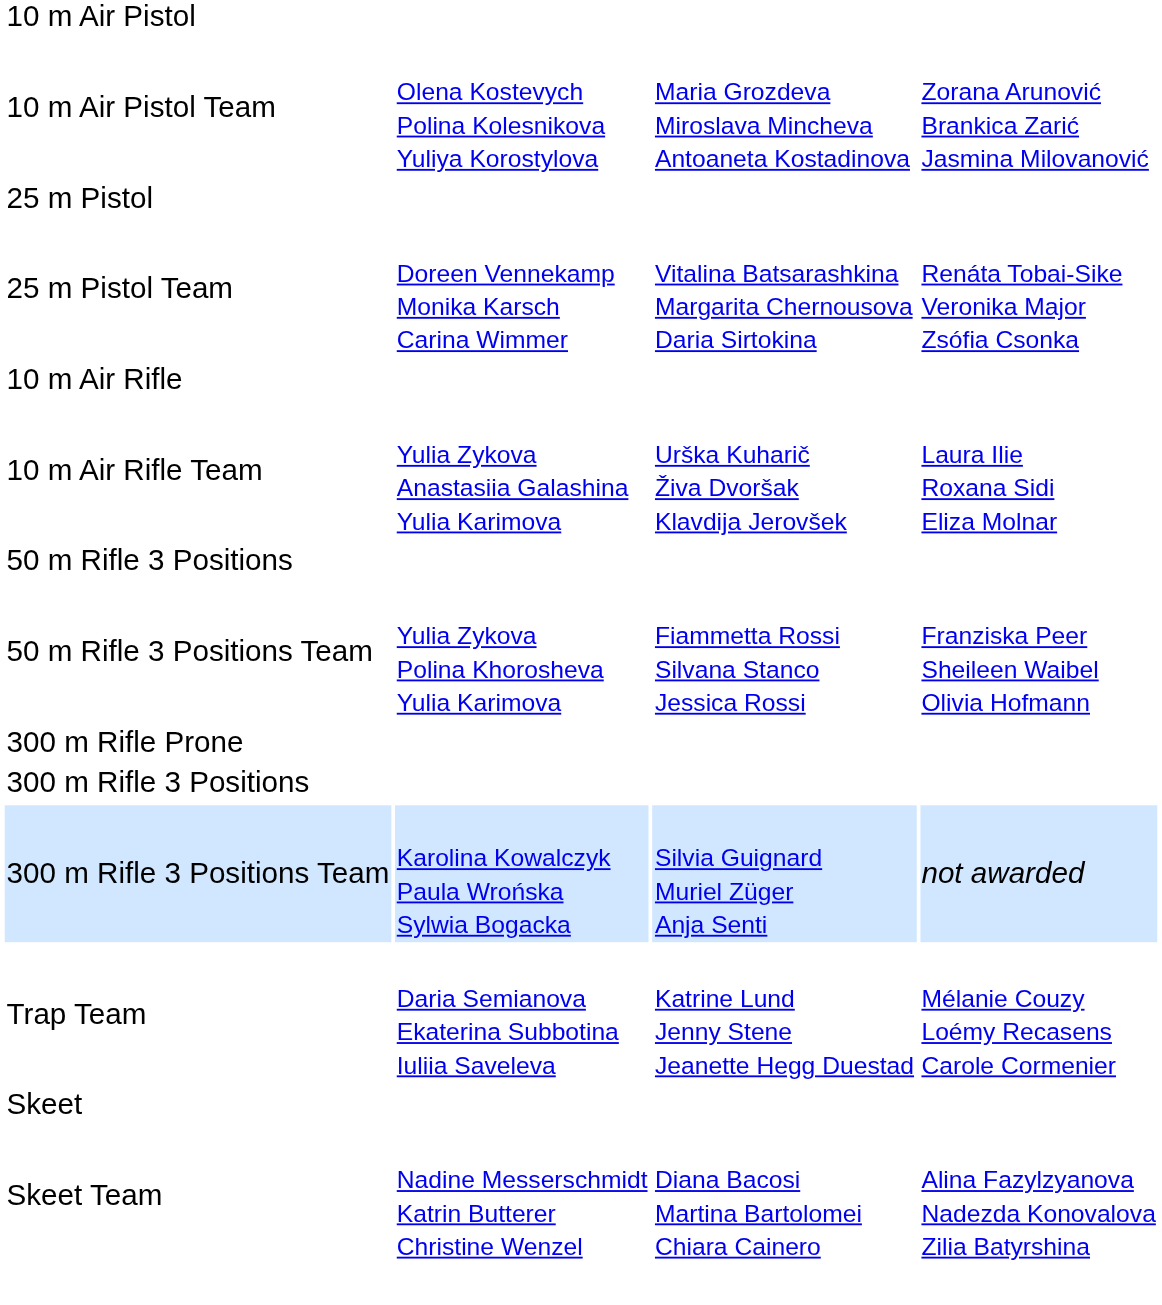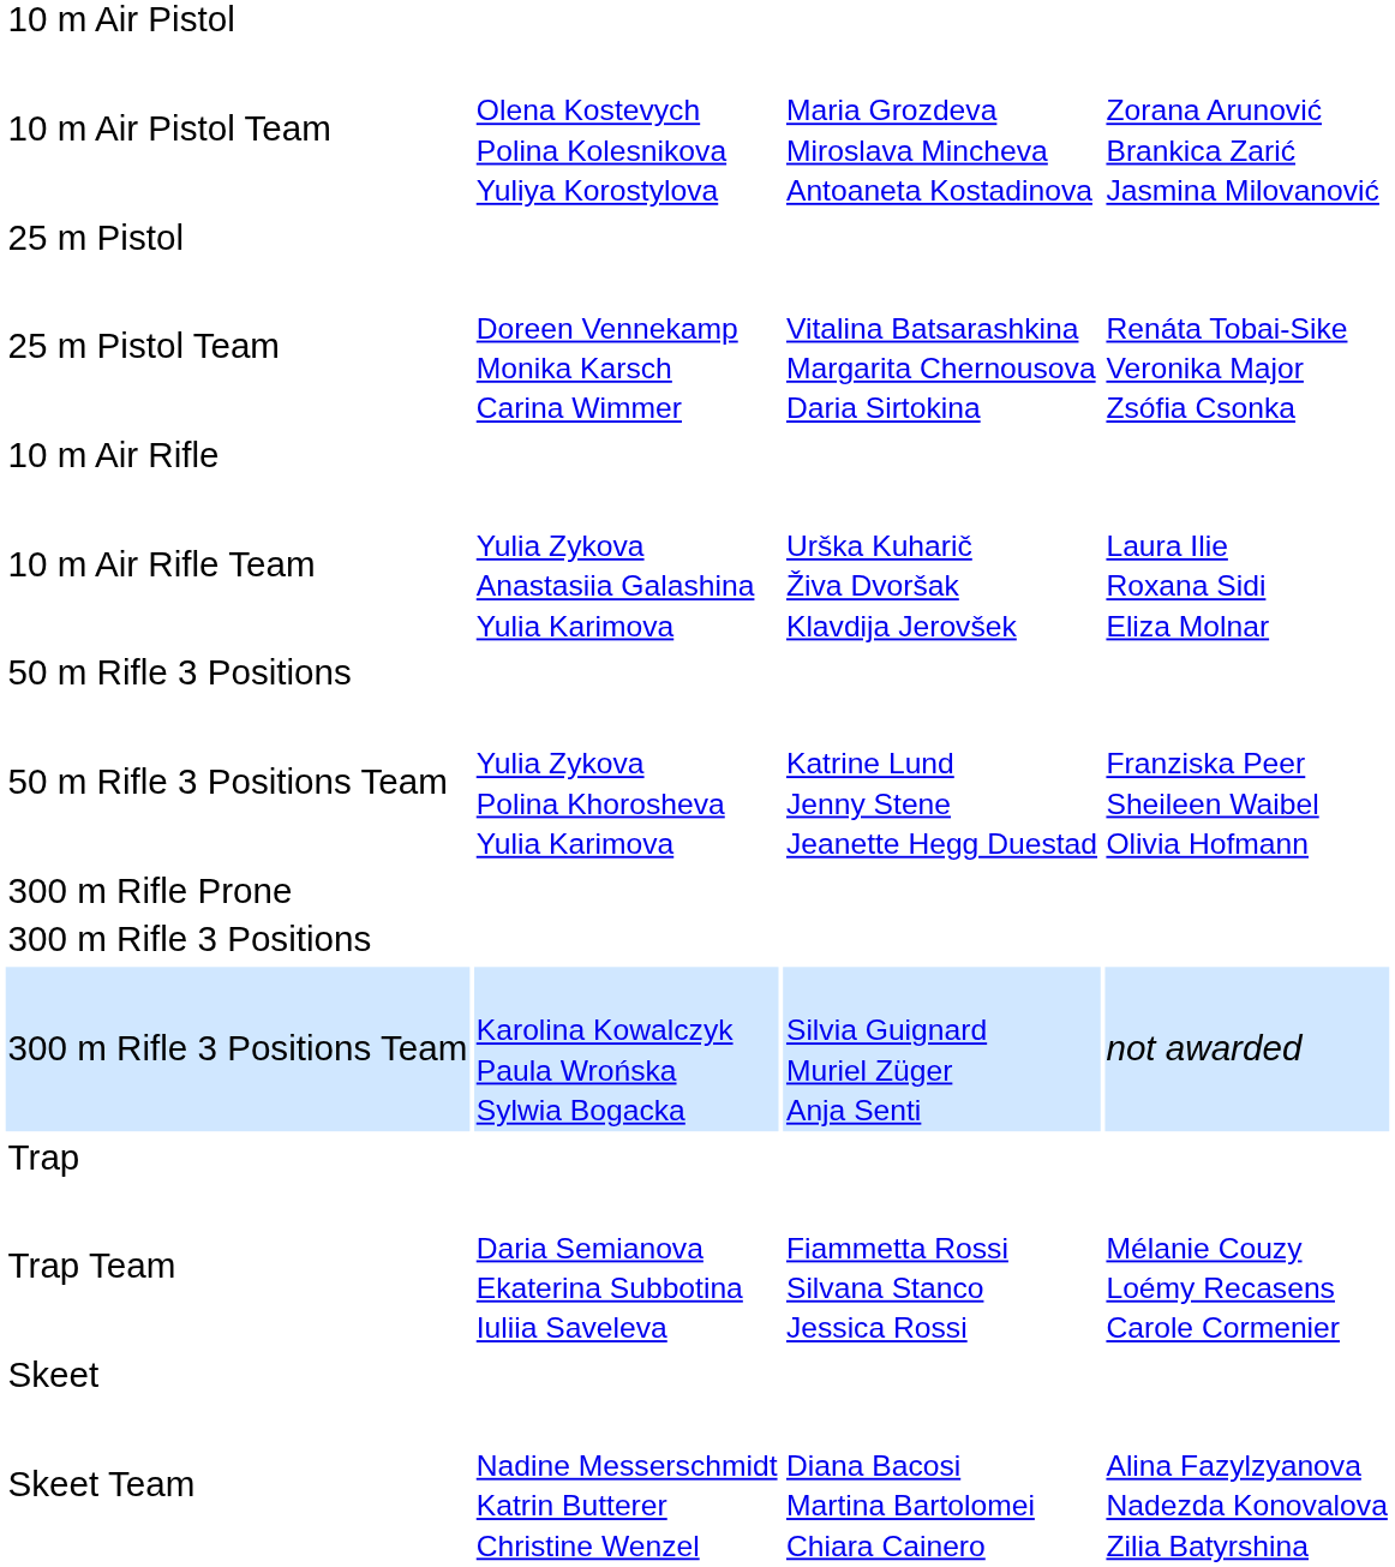 <table>
 <tr>
 <td>10 m Air Pistol</td>
 <td></td>
 <td></td>
 <td></td>
 </tr>
 <tr>
 <td>10 m Air Pistol Team</td>
 <td><br><small><a href='#'>Olena Kostevych</a><br><a href='#'>Polina Kolesnikova</a><br><a href='#'>Yuliya Korostylova</a></small></td>
 <td><br><small><a href='#'>Maria Grozdeva</a><br><a href='#'>Miroslava Mincheva</a><br><a href='#'>Antoaneta Kostadinova</a></small></td>
 <td><br><small><a href='#'>Zorana Arunović</a><br><a href='#'>Brankica Zarić</a><br><a href='#'>Jasmina Milovanović</a></small></td>
 </tr>
 <tr>
 <td>25 m Pistol</td>
 <td></td>
 <td></td>
 <td></td>
 </tr>
 <tr>
 <td>25 m Pistol Team</td>
 <td><br><small><a href='#'>Doreen Vennekamp</a><br><a href='#'>Monika Karsch</a><br><a href='#'>Carina Wimmer</a></small></td>
 <td><br><small><a href='#'>Vitalina Batsarashkina</a><br><a href='#'>Margarita Chernousova</a><br><a href='#'>Daria Sirtokina</a></small></td>
 <td><br><small><a href='#'>Renáta Tobai-Sike</a><br><a href='#'>Veronika Major</a><br><a href='#'>Zsófia Csonka</a></small></td>
 </tr>
 <tr>
 <td>10 m Air Rifle</td>
 <td></td>
 <td></td>
 <td></td>
 </tr>
 <tr>
 <td>10 m Air Rifle Team</td>
 <td><br><small><a href='#'>Yulia Zykova</a><br><a href='#'>Anastasiia Galashina</a><br><a href='#'>Yulia Karimova</a></small></td>
 <td><br><small><a href='#'>Urška Kuharič</a><br><a href='#'>Živa Dvoršak</a><br><a href='#'>Klavdija Jerovšek</a></small></td>
 <td><br><small><a href='#'>Laura Ilie</a><br><a href='#'>Roxana Sidi</a><br><a href='#'>Eliza Molnar</a></small></td>
 </tr>
 <tr>
 <td>50 m Rifle 3 Positions</td>
 <td></td>
 <td></td>
 <td></td>
 </tr>
 <tr>
 <td>50 m Rifle 3 Positions Team</td>
 <td><br><small><a href='#'>Yulia Zykova</a><br><a href='#'>Polina Khorosheva</a><br><a href='#'>Yulia Karimova</a></small></td>
-<td><br><small><a href='#'>Fiammetta Rossi</a><br><a href='#'>Silvana Stanco</a><br><a href='#'>Jessica Rossi</a></small></td>
+<td><br><small><a href='#'>Katrine Lund</a><br><a href='#'>Jenny Stene</a><br><a href='#'>Jeanette Hegg Duestad</a></small></td>
 <td><br><small><a href='#'>Franziska Peer</a><br><a href='#'>Sheileen Waibel</a><br><a href='#'>Olivia Hofmann</a></small></td>
 </tr>
 <tr>
 <td>300 m Rifle Prone</td>
 <td></td>
 <td></td>
 <td></td>
 </tr>
 <tr>
 <td>300 m Rifle 3 Positions</td>
 <td></td>
 <td></td>
 <td></td>
 </tr>
 <tr bgcolor=#D0E7FF>
 <td>300 m Rifle 3 Positions Team</td>
 <td><br><small><a href='#'>Karolina Kowalczyk</a><br><a href='#'>Paula Wrońska</a><br><a href='#'>Sylwia Bogacka</a></small></td>
 <td><br><small><a href='#'>Silvia Guignard</a><br><a href='#'>Muriel Züger</a><br><a href='#'>Anja Senti</a></small></td>
 <td><em>not awarded</em></td>
 </tr>
 <tr>
+<td>Trap</td>
+<td></td>
+<td></td>
+<td></td>
+</tr>
+<tr>
 <td>Trap Team</td>
 <td><br><small><a href='#'>Daria Semianova</a><br><a href='#'>Ekaterina Subbotina</a><br><a href='#'>Iuliia Saveleva</a></small></td>
-<td><br><small><a href='#'>Katrine Lund</a><br><a href='#'>Jenny Stene</a><br><a href='#'>Jeanette Hegg Duestad</a></small></td>
+<td><br><small><a href='#'>Fiammetta Rossi</a><br><a href='#'>Silvana Stanco</a><br><a href='#'>Jessica Rossi</a></small></td>
 <td><br><small><a href='#'>Mélanie Couzy</a><br><a href='#'>Loémy Recasens</a><br><a href='#'>Carole Cormenier</a></small></td>
 </tr>
 <tr>
 <td>Skeet</td>
 <td></td>
 <td></td>
 <td></td>
 </tr>
 <tr>
 <td>Skeet Team</td>
 <td><br><small><a href='#'>Nadine Messerschmidt</a><br><a href='#'>Katrin Butterer</a><br><a href='#'>Christine Wenzel</a></small></td>
 <td><br><small><a href='#'>Diana Bacosi</a><br><a href='#'>Martina Bartolomei</a><br><a href='#'>Chiara Cainero</a></small></td>
 <td><br><small><a href='#'>Alina Fazylzyanova</a><br><a href='#'>Nadezda Konovalova</a><br><a href='#'>Zilia Batyrshina</a></small></td>
 </tr>
 </table>
